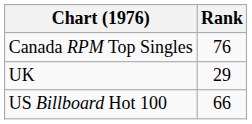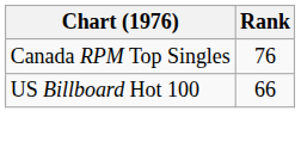 <table class="wikitable sortable">
 <tr>
 <th align="left">Chart (1976)</th>
 <th style="text-align:center;">Rank</th>
 </tr>
 <tr>
 <td>Canada <em>RPM</em> Top Singles</td>
 <td style="text-align:center;">76</td>
 </tr>
 <tr>
-<td>UK</td>
-<td style="text-align:center;">29</td>
-</tr>
-<tr>
 <td>US <em>Billboard</em> Hot 100</td>
 <td style="text-align:center;">66</td>
 </tr>
 </table>
